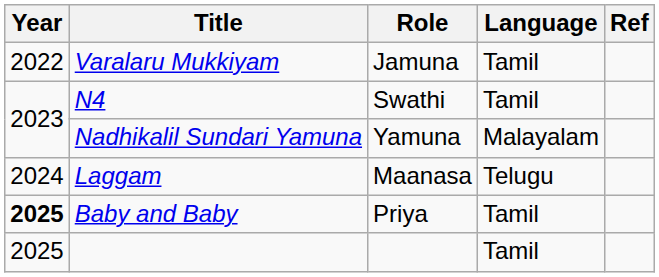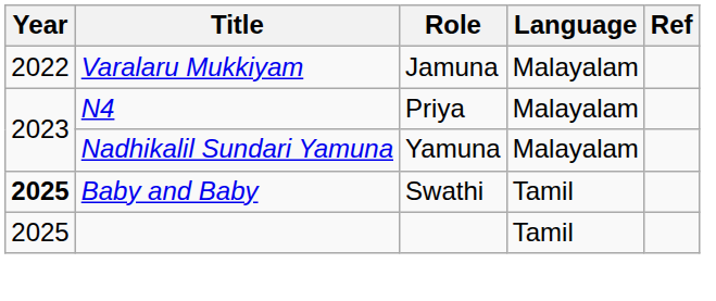 <table class="wikitable sortable">
 <tr>
 <th>Year</th>
 <th>Title</th>
 <th>Role</th>
 <th>Language</th>
 <th>Ref</th>
 </tr>
 <tr>
 <td>2022</td>
 <td><em><a href='#'>Varalaru Mukkiyam</a></em></td>
 <td>Jamuna</td>
-<td>Tamil</td>
+<td>Malayalam</td>
 <td></td>
 </tr>
 <tr>
 <td rowspan="2">2023</td>
 <td><em><a href='#'>N4</a></em></td>
-<td>Swathi</td>
-<td>Tamil</td>
+<td>Priya</td>
+<td>Malayalam</td>
 <td></td>
 </tr>
 <tr>
 <td><em><a href='#'>Nadhikalil Sundari Yamuna</a></em></td>
 <td>Yamuna</td>
 <td>Malayalam</td>
 <td></td>
 </tr>
 <tr>
-<td>2024</td>
-<td><em><a href='#'>Laggam</a></em></td>
-<td>Maanasa</td>
-<td>Telugu</td>
-<td></td>
-</tr>
-<tr>
 <td><strong>2025</strong></td>
 <td><em><a href='#'>Baby and Baby</a></em></td>
-<td>Priya</td>
+<td>Swathi</td>
 <td>Tamil</td>
 <td></td>
 </tr>
 <tr>
 <td>2025</td>
 <td></td>
 <td></td>
 <td>Tamil</td>
 <td></td>
 </tr>
 </table>
